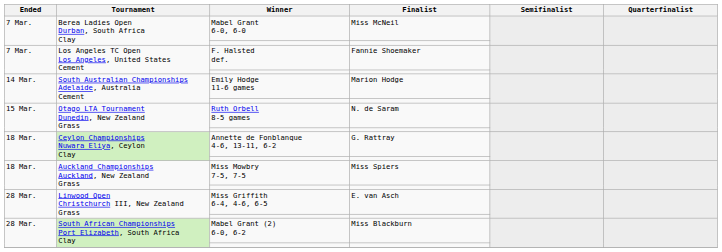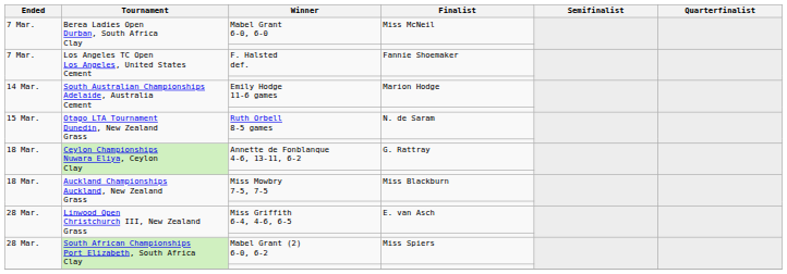 <table class="wikitable" style="font-size:85%;">
 <tr>
 <th width="75">Ended</th>
 <th width="230">Tournament</th>
 <th width="210">Winner</th>
 <th width="210">Finalist</th>
 <th width="170">Semifinalist</th>
 <th width="170">Quarterfinalist</th>
 </tr>
 <tr valign=top>
 <td rowspan=2>7 Mar.</td>
 <td rowspan=2>Berea Ladies Open <br><a href='#'>Durban</a>, South Africa<br>Clay</td>
 <td> Mabel Grant <br>6-0, 6-0</td>
 <td>  Miss McNeil</td>
 <td style="background:#ededed;" rowspan=2></td>
 <td style="background:#ededed;" rowspan=2></td>
 </tr>
 <tr valign=top>
 <td></td>
 <td></td>
 </tr>
 <tr valign=top>
 <td rowspan=2>7 Mar.</td>
 <td rowspan=2>Los Angeles TC Open <br><a href='#'>Los Angeles</a>, United States<br>Cement</td>
 <td> F. Halsted <br>def.</td>
 <td> Fannie Shoemaker</td>
 <td style="background:#ededed;" rowspan=2></td>
 <td style="background:#ededed;" rowspan=2></td>
 </tr>
 <tr valign=top>
 <td></td>
 <td></td>
 </tr>
 <tr valign=top>
 <td rowspan=2>14 Mar.</td>
 <td rowspan="2"><a href='#'>South Australian Championships</a>  <br><a href='#'>Adelaide</a>, Australia<br>Cement</td>
 <td> Emily Hodge<br>11-6 games</td>
 <td> Marion Hodge</td>
 <td style="background:#ededed;" rowspan=2></td>
 <td style="background:#ededed;" rowspan=2></td>
 </tr>
 <tr valign=top>
 <td></td>
 <td></td>
 </tr>
 <tr valign=top>
 <td rowspan=2>15 Mar.</td>
 <td rowspan=2><a href='#'>Otago LTA Tournament</a> <br><a href='#'>Dunedin</a>, New Zealand<br>Grass</td>
 <td>  <a href='#'>Ruth Orbell</a> <br>8-5 games</td>
 <td> N. de Saram</td>
 <td style="background:#ededed;" rowspan=2></td>
 <td style="background:#ededed;" rowspan=2></td>
 </tr>
 <tr valign=top>
 <td></td>
 <td></td>
 </tr>
 <tr valign=top>
 <td rowspan=2>18 Mar.</td>
 <td style="background:#d0f0c0" rowspan="2"><a href='#'>Ceylon Championships</a><br><a href='#'>Nuwara Eliya</a>, Ceylon<br>Clay</td>
 <td> Annette de Fonblanque<br>4-6, 13-11, 6-2</td>
 <td> G. Rattray</td>
 <td style="background:#ededed;" rowspan=2></td>
 <td style="background:#ededed;" rowspan=2></td>
 </tr>
 <tr valign=top>
 <td></td>
 <td></td>
 </tr>
 <tr valign=top>
 <td rowspan=2>18 Mar.</td>
 <td rowspan="2"><a href='#'>Auckland Championships</a>  <br><a href='#'>Auckland</a>, New Zealand<br>Grass</td>
 <td> Miss Mowbry <br>7-5, 7-5</td>
-<td> Miss Spiers</td>
+<td> Miss Blackburn</td>
 <td style="background:#ededed;" rowspan=2></td>
 <td style="background:#ededed;" rowspan=2></td>
 </tr>
 <tr valign=top>
 <td></td>
 <td></td>
 </tr>
 <tr valign=top>
 <td rowspan=2>28 Mar.</td>
 <td rowspan=2><a href='#'>Linwood Open</a> <br><a href='#'>Christchurch</a> III, New Zealand<br>Grass</td>
 <td> Miss Griffith <br>6-4, 4-6, 6-5</td>
 <td> E. van Asch</td>
 <td style="background:#ededed;" rowspan=2></td>
 <td style="background:#ededed;" rowspan=2></td>
 </tr>
 <tr valign=top>
 <td></td>
 <td></td>
 </tr>
 <tr valign=top>
 <td rowspan=2>28 Mar.</td>
 <td style="background:#d0f0c0" rowspan="2"><a href='#'>South African Championships</a><br><a href='#'>Port Elizabeth</a>, South Africa<br>Clay</td>
 <td>  Mabel Grant (2)<br>6-0, 6-2</td>
-<td> Miss Blackburn</td>
+<td> Miss Spiers</td>
 <td style="background:#ededed;" rowspan=2></td>
 <td style="background:#ededed;" rowspan=2></td>
 </tr>
 <tr valign=top>
 <td></td>
 <td></td>
 </tr>
 <tr valign=top>
 </tr>
 </table>
